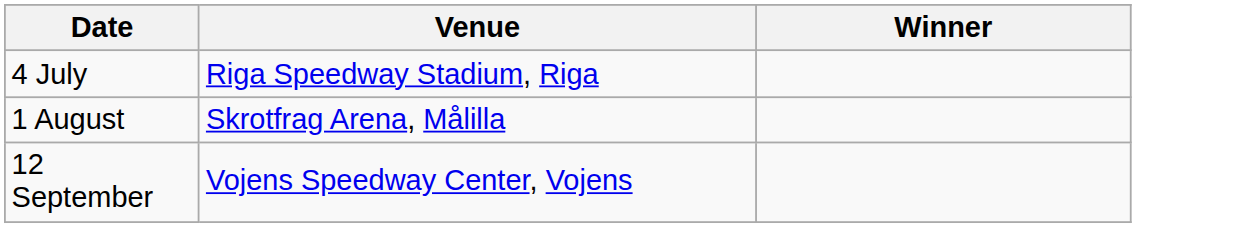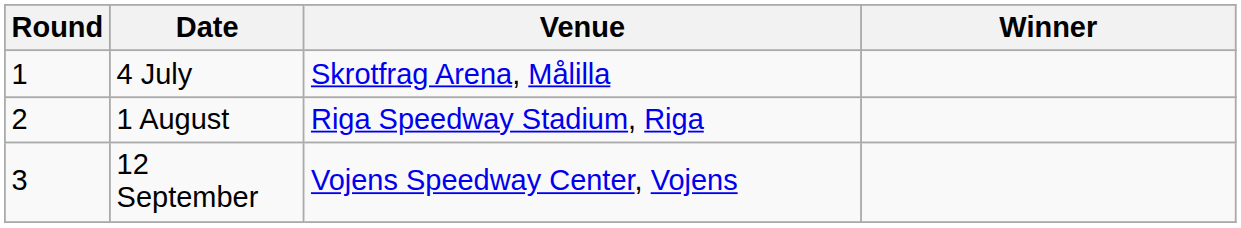 <table class="wikitable" style="font-size: 100%">
 <tr>
+<th width=30>Round</th>
 <th width=100>Date</th>
 <th width=300>Venue</th>
 <th width=200>Winner</th>
 </tr>
 <tr>
+<td>1</td>
 <td>4 July</td>
+<td> <a href='#'>Skrotfrag Arena</a>, <a href='#'>Målilla</a></td>
+<td></td>
+</tr>
+<tr>
+<td>2</td>
+<td>1 August</td>
 <td> <a href='#'>Riga Speedway Stadium</a>, <a href='#'>Riga</a></td>
 <td></td>
 </tr>
 <tr>
-<td>1 August</td>
-<td> <a href='#'>Skrotfrag Arena</a>, <a href='#'>Målilla</a></td>
-<td></td>
-</tr>
-<tr>
+<td>3</td>
 <td>12 September</td>
 <td> <a href='#'>Vojens Speedway Center</a>, <a href='#'>Vojens</a></td>
 <td></td>
 </tr>
 </table>
